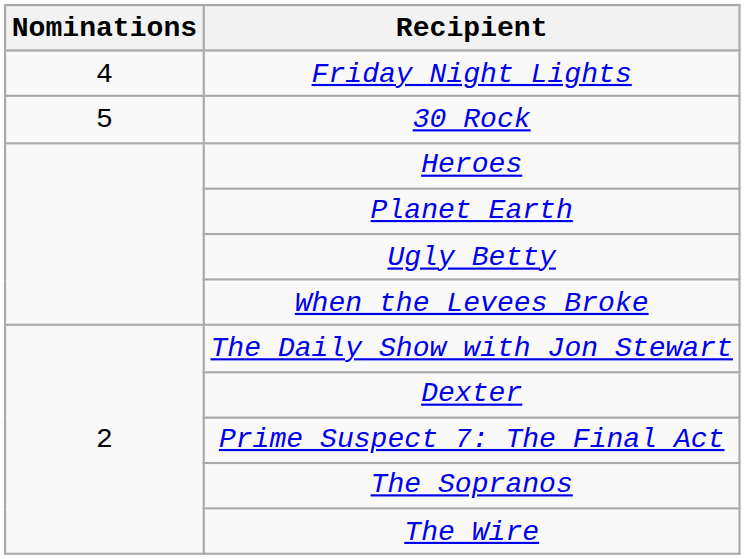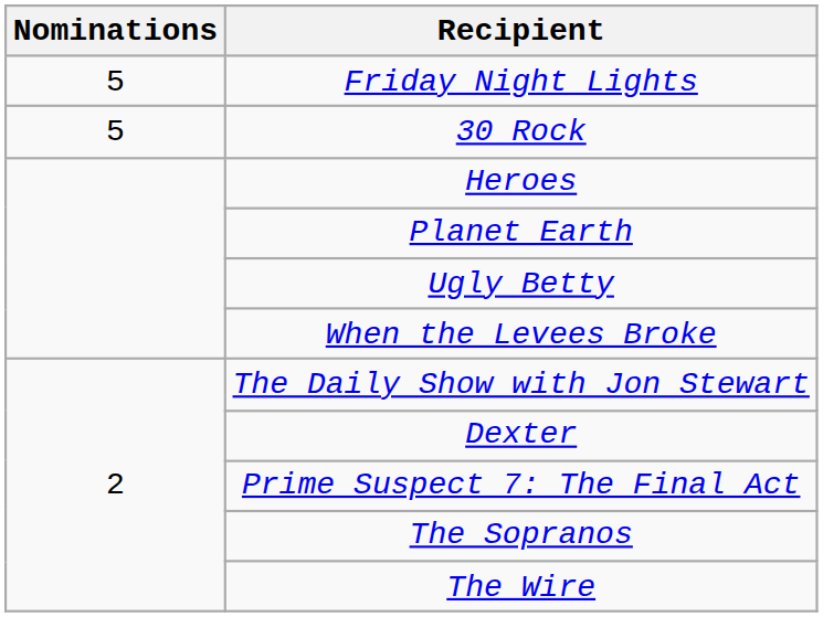 <table class="wikitable sortable" style="text-align: center">
 <tr>
 <th scope="col" style="width:55px;">Nominations</th>
 <th scope="col" style="text-align:center;">Recipient</th>
 </tr>
 <tr>
-<td rowspan=1 style="text-align:center">4</td>
+<td rowspan=1 style="text-align:center">5</td>
 <td><em><a href='#'>Friday Night Lights</a></em></td>
 </tr>
 <tr>
 <td rowspan=1 style="text-align:center">5</td>
 <td><em><a href='#'>30 Rock</a></em></td>
 </tr>
 <tr>
 <td rowspan="4"></td>
 <td><em><a href='#'>Heroes</a></em></td>
 </tr>
 <tr>
 <td><em><a href='#'>Planet Earth</a></em></td>
 </tr>
 <tr>
 <td><em><a href='#'>Ugly Betty</a></em></td>
 </tr>
 <tr>
 <td><em><a href='#'>When the Levees Broke</a></em></td>
 </tr>
 <tr>
 <td rowspan="5" style="text-align:center">2</td>
 <td><em><a href='#'>The Daily Show with Jon Stewart</a></em></td>
 </tr>
 <tr>
 <td><em><a href='#'>Dexter</a></em></td>
 </tr>
 <tr>
 <td><em><a href='#'>Prime Suspect 7: The Final Act</a></em></td>
 </tr>
 <tr>
 <td><em><a href='#'>The Sopranos</a></em></td>
 </tr>
 <tr>
 <td><em><a href='#'>The Wire</a></em></td>
 </tr>
 </table>
